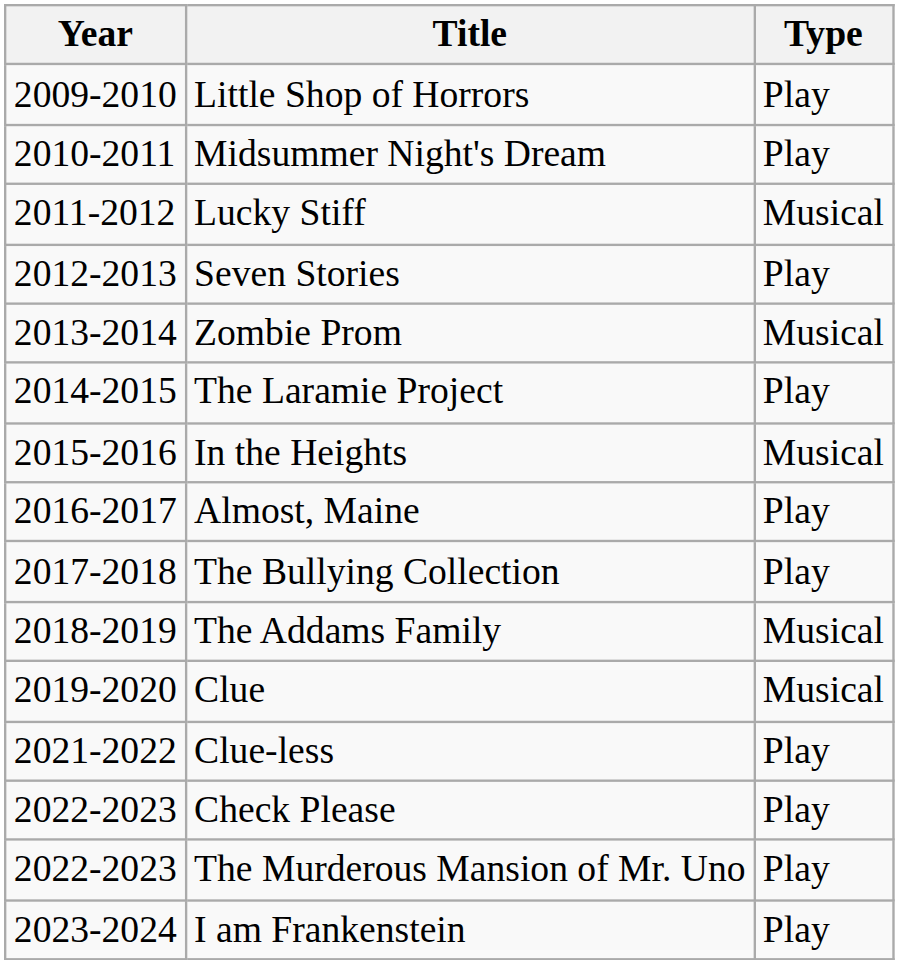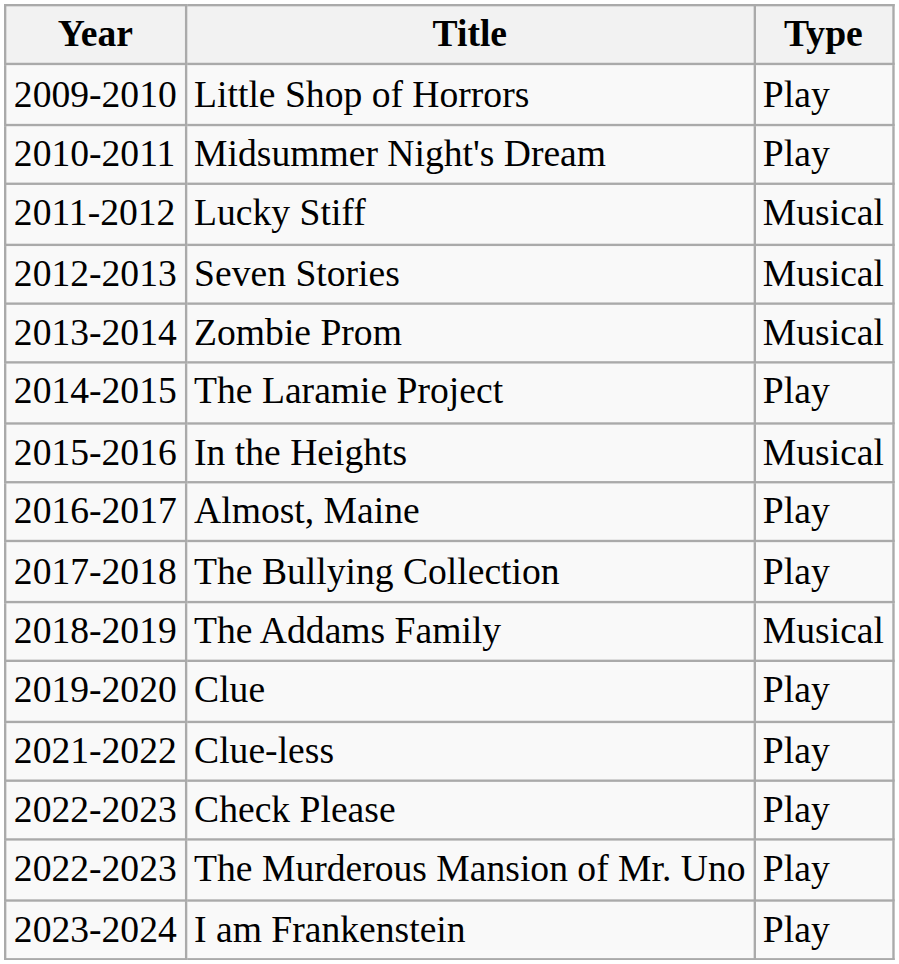 <table class="wikitable sortable">
 <tr>
 <th>Year</th>
 <th>Title</th>
 <th>Type</th>
 </tr>
 <tr>
 <td>2009-2010</td>
 <td>Little Shop of Horrors</td>
 <td>Play</td>
 </tr>
 <tr>
 <td>2010-2011</td>
 <td>Midsummer Night's Dream</td>
 <td>Play</td>
 </tr>
 <tr>
 <td>2011-2012</td>
 <td>Lucky Stiff</td>
 <td>Musical</td>
 </tr>
 <tr>
 <td>2012-2013</td>
 <td>Seven Stories</td>
-<td>Play</td>
+<td>Musical</td>
 </tr>
 <tr>
 <td>2013-2014</td>
 <td>Zombie Prom</td>
 <td>Musical</td>
 </tr>
 <tr>
 <td>2014-2015</td>
 <td>The Laramie Project</td>
 <td>Play</td>
 </tr>
 <tr>
 <td>2015-2016</td>
 <td>In the Heights</td>
 <td>Musical</td>
 </tr>
 <tr>
 <td>2016-2017</td>
 <td>Almost, Maine</td>
 <td>Play</td>
 </tr>
 <tr>
 <td>2017-2018</td>
 <td>The Bullying Collection</td>
 <td>Play</td>
 </tr>
 <tr>
 <td>2018-2019</td>
 <td>The Addams Family</td>
 <td>Musical</td>
 </tr>
 <tr>
 <td>2019-2020</td>
 <td>Clue</td>
-<td>Musical</td>
+<td>Play</td>
 </tr>
 <tr>
 <td>2021-2022</td>
 <td>Clue-less</td>
 <td>Play</td>
 </tr>
 <tr>
 <td>2022-2023</td>
 <td>Check Please </td>
 <td>Play</td>
 </tr>
 <tr>
 <td>2022-2023</td>
 <td>The Murderous Mansion of Mr. Uno </td>
 <td>Play</td>
 </tr>
 <tr>
 <td>2023-2024</td>
 <td>I am Frankenstein</td>
 <td>Play</td>
 </tr>
 </table>
